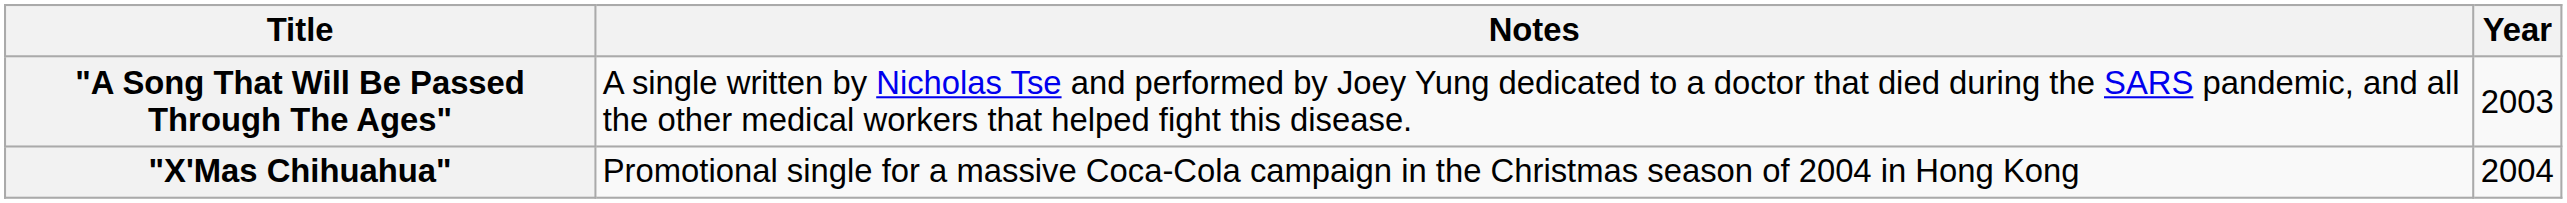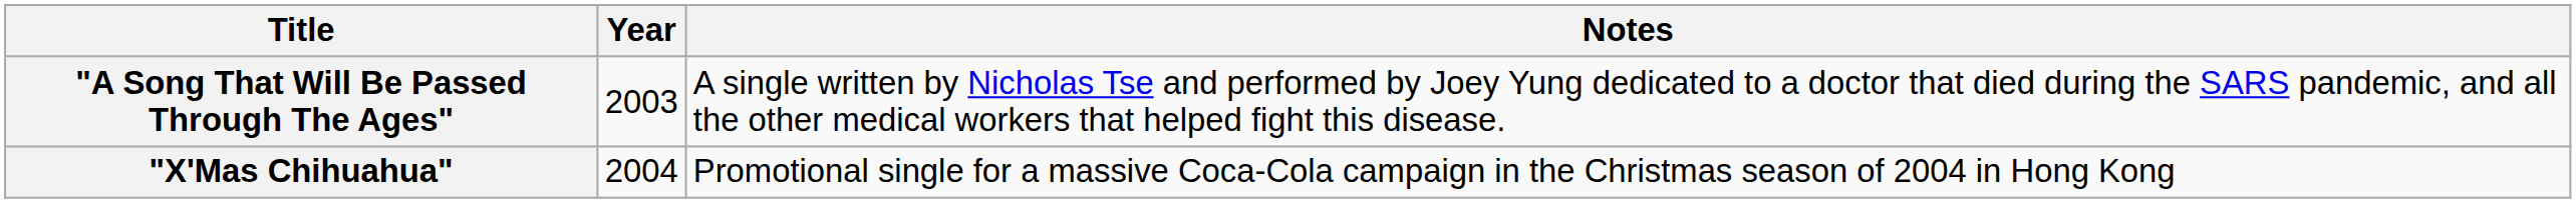 <table class="wikitable plainrowheaders">
 <tr>
 <th>Title</th>
+<th>Year</th>
 <th>Notes</th>
-<th>Year</th>
 </tr>
 <tr>
 <th scope="row">"A Song That Will Be Passed Through The Ages"</th>
+<td>2003</td>
 <td>A single written by <a href='#'>Nicholas Tse</a> and performed by Joey Yung dedicated to a doctor that died during the <a href='#'>SARS</a> pandemic, and all the other medical workers that helped fight this disease.</td>
-<td>2003</td>
 </tr>
 <tr>
 <th scope="row">"X'Mas Chihuahua"</th>
+<td>2004</td>
 <td>Promotional single for a massive Coca-Cola campaign in the Christmas season of 2004 in Hong Kong</td>
-<td>2004</td>
 </tr>
 </table>
